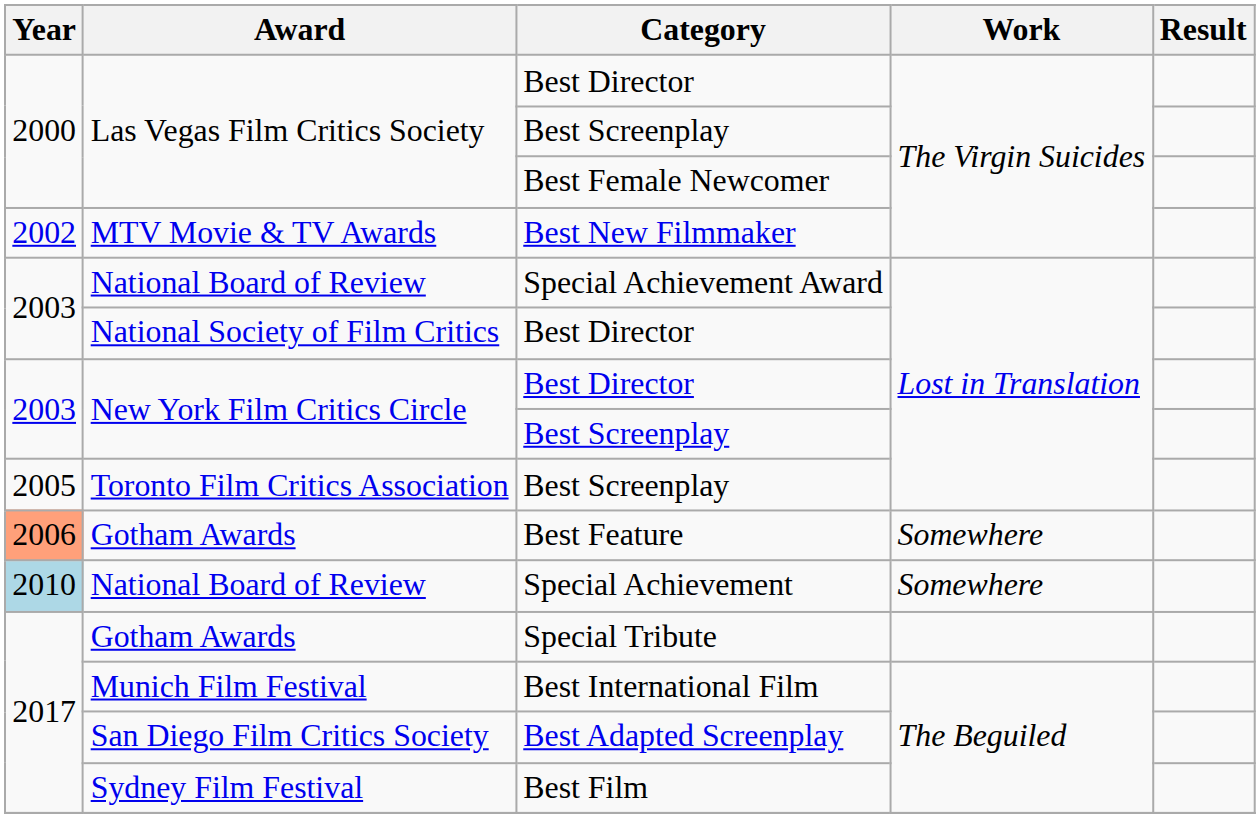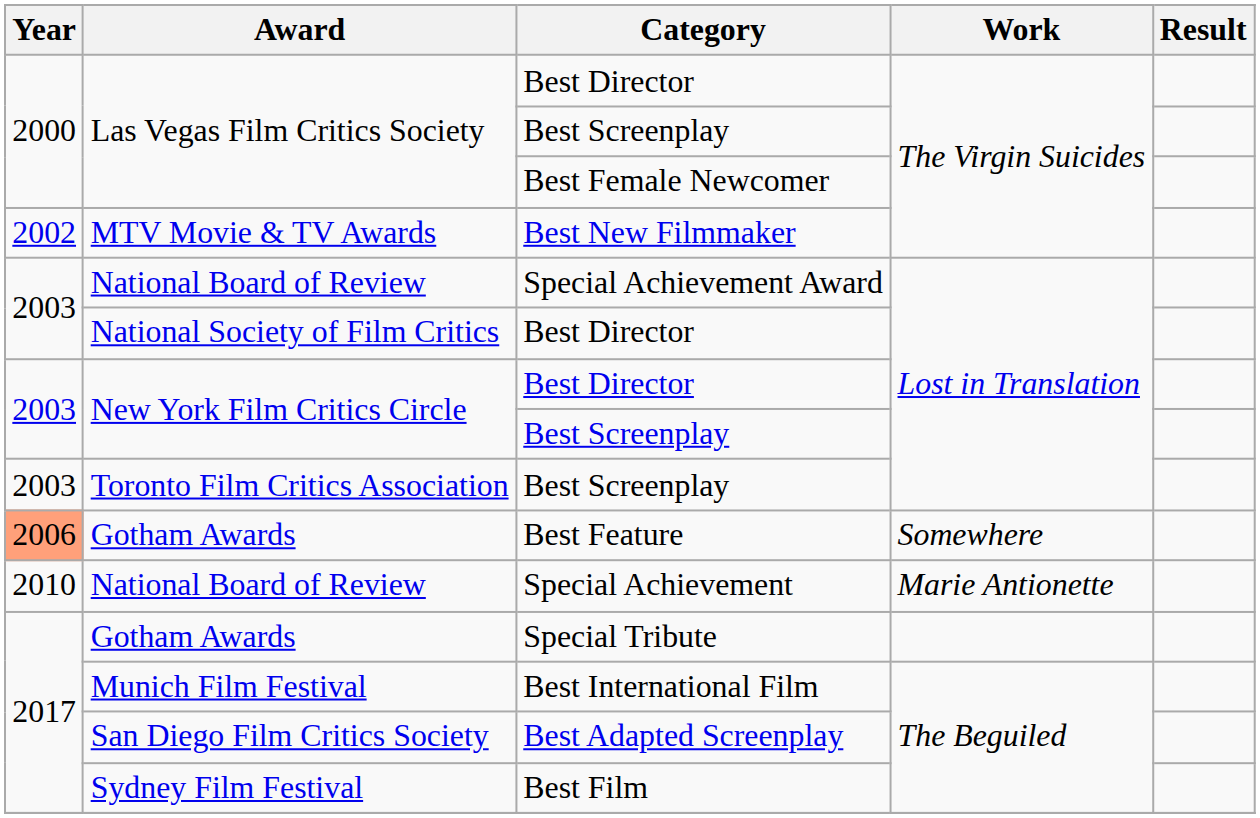 <table class="wikitable unsortable">
 <tr>
 <th>Year</th>
 <th>Award</th>
 <th>Category</th>
 <th>Work</th>
 <th>Result</th>
 </tr>
 <tr>
 <td rowspan=3>2000</td>
 <td rowspan=3>Las Vegas Film Critics Society</td>
 <td>Best Director</td>
 <td rowspan=4><em>The Virgin Suicides</em></td>
 <td></td>
 </tr>
 <tr>
 <td>Best Screenplay</td>
 <td></td>
 </tr>
 <tr>
 <td>Best Female Newcomer</td>
 <td></td>
 </tr>
 <tr>
 <td><a href='#'>2002</a></td>
 <td><a href='#'>MTV Movie & TV Awards</a></td>
 <td><a href='#'>Best New Filmmaker</a></td>
 <td></td>
 </tr>
 <tr>
 <td rowspan="2">2003</td>
 <td><a href='#'>National Board of Review</a></td>
 <td>Special Achievement Award</td>
 <td rowspan=5><em><a href='#'>Lost in Translation</a></em></td>
 <td></td>
 </tr>
 <tr>
 <td><a href='#'>National Society of Film Critics</a></td>
 <td>Best Director</td>
 <td></td>
 </tr>
 <tr>
 <td rowspan=2><a href='#'>2003</a></td>
 <td rowspan=2><a href='#'>New York Film Critics Circle</a></td>
 <td><a href='#'>Best Director</a></td>
 <td></td>
 </tr>
 <tr>
 <td><a href='#'>Best Screenplay</a></td>
 <td></td>
 </tr>
 <tr>
-<td>2005</td>
+<td>2003</td>
 <td><a href='#'>Toronto Film Critics Association</a></td>
 <td>Best Screenplay</td>
 <td></td>
 </tr>
 <tr>
 <td style="background: lightsalmon;">2006</td>
 <td><a href='#'>Gotham Awards</a></td>
 <td>Best Feature</td>
 <td><em>Somewhere</em></td>
 <td></td>
 </tr>
 <tr>
-<td style="background: lightblue;">2010</td>
+<td>2010</td>
 <td><a href='#'>National Board of Review</a></td>
 <td>Special Achievement</td>
-<td><em>Somewhere</em></td>
+<td><em>Marie Antionette</em></td>
 <td></td>
 </tr>
 <tr>
 <td rowspan="4">2017</td>
 <td><a href='#'>Gotham Awards</a></td>
 <td>Special Tribute</td>
 <td></td>
 <td></td>
 </tr>
 <tr>
 <td><a href='#'>Munich Film Festival</a></td>
 <td>Best International Film</td>
 <td rowspan=3><em>The Beguiled</em></td>
 <td></td>
 </tr>
 <tr>
 <td><a href='#'>San Diego Film Critics Society</a></td>
 <td><a href='#'>Best Adapted Screenplay</a></td>
 <td></td>
 </tr>
 <tr>
 <td><a href='#'>Sydney Film Festival</a></td>
 <td>Best Film</td>
 <td></td>
 </tr>
 <tr>
 </tr>
 </table>
